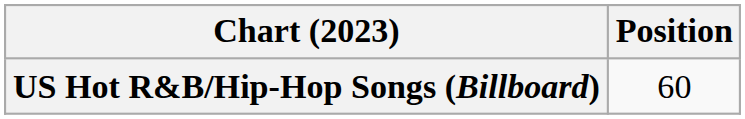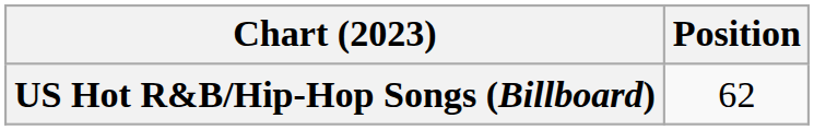 <table class="wikitable sortable plainrowheaders" style="text-align:center">
 <tr>
 <th scope="col">Chart (2023)</th>
 <th scope="col">Position</th>
 </tr>
 <tr>
 <th scope="row">US Hot R&B/Hip-Hop Songs (<em>Billboard</em>)</th>
-<td>60</td>
+<td>62</td>
 </tr>
 </table>
